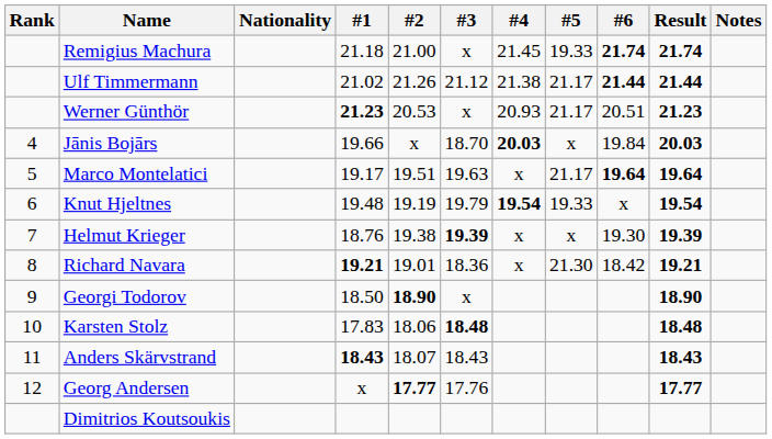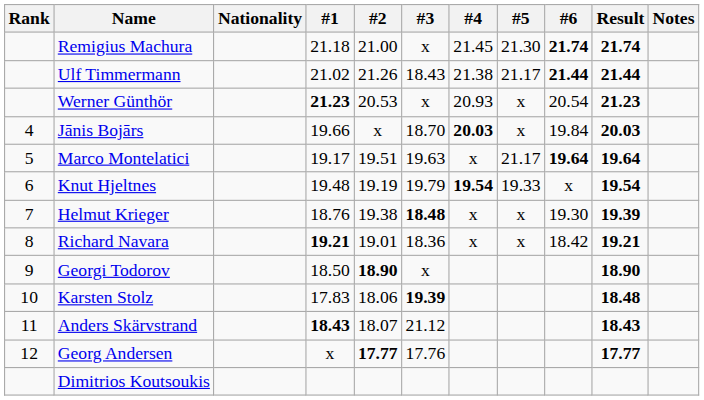 <table class="wikitable sortable" style="text-align:center">
 <tr>
 <th>Rank</th>
 <th>Name</th>
 <th>Nationality</th>
 <th>#1</th>
 <th>#2</th>
 <th>#3</th>
 <th>#4</th>
 <th>#5</th>
 <th>#6</th>
 <th>Result</th>
 <th>Notes</th>
 </tr>
 <tr>
 <td></td>
 <td align="left"><a href='#'>Remigius Machura</a></td>
 <td align=left></td>
 <td>21.18</td>
 <td>21.00</td>
 <td>x</td>
 <td>21.45</td>
-<td>19.33</td>
+<td>21.30</td>
 <td><strong>21.74</strong></td>
 <td><strong>21.74</strong></td>
 <td></td>
 </tr>
 <tr>
 <td></td>
 <td align="left"><a href='#'>Ulf Timmermann</a></td>
 <td align=left></td>
 <td>21.02</td>
 <td>21.26</td>
-<td>21.12</td>
+<td>18.43</td>
 <td>21.38</td>
 <td>21.17</td>
 <td><strong>21.44</strong></td>
 <td><strong>21.44</strong></td>
 <td></td>
 </tr>
 <tr>
 <td></td>
 <td align="left"><a href='#'>Werner Günthör</a></td>
 <td align=left></td>
 <td><strong>21.23</strong></td>
 <td>20.53</td>
 <td>x</td>
 <td>20.93</td>
-<td>21.17</td>
-<td>20.51</td>
+<td>x</td>
+<td>20.54</td>
 <td><strong>21.23</strong></td>
 <td></td>
 </tr>
 <tr>
 <td>4</td>
 <td align="left"><a href='#'>Jānis Bojārs</a></td>
 <td align=left></td>
 <td>19.66</td>
 <td>x</td>
 <td>18.70</td>
 <td><strong>20.03</strong></td>
 <td>x</td>
 <td>19.84</td>
 <td><strong>20.03</strong></td>
 <td></td>
 </tr>
 <tr>
 <td>5</td>
 <td align="left"><a href='#'>Marco Montelatici</a></td>
 <td align=left></td>
 <td>19.17</td>
 <td>19.51</td>
 <td>19.63</td>
 <td>x</td>
 <td>21.17</td>
 <td><strong>19.64</strong></td>
 <td><strong>19.64</strong></td>
 <td></td>
 </tr>
 <tr>
 <td>6</td>
 <td align="left"><a href='#'>Knut Hjeltnes</a></td>
 <td align=left></td>
 <td>19.48</td>
 <td>19.19</td>
 <td>19.79</td>
 <td><strong>19.54</strong></td>
 <td>19.33</td>
 <td>x</td>
 <td><strong>19.54</strong></td>
 <td></td>
 </tr>
 <tr>
 <td>7</td>
 <td align="left"><a href='#'>Helmut Krieger</a></td>
 <td align=left></td>
 <td>18.76</td>
 <td>19.38</td>
-<td><strong>19.39</strong></td>
+<td><strong>18.48</strong></td>
 <td>x</td>
 <td>x</td>
 <td>19.30</td>
 <td><strong>19.39</strong></td>
 <td></td>
 </tr>
 <tr>
 <td>8</td>
 <td align="left"><a href='#'>Richard Navara</a></td>
 <td align=left></td>
 <td><strong>19.21</strong></td>
 <td>19.01</td>
 <td>18.36</td>
 <td>x</td>
-<td>21.30</td>
+<td>x</td>
 <td>18.42</td>
 <td><strong>19.21</strong></td>
 <td></td>
 </tr>
 <tr>
 <td>9</td>
 <td align="left"><a href='#'>Georgi Todorov</a></td>
 <td align=left></td>
 <td>18.50</td>
 <td><strong>18.90</strong></td>
 <td>x</td>
 <td></td>
 <td></td>
 <td></td>
 <td><strong>18.90</strong></td>
 <td></td>
 </tr>
 <tr>
 <td>10</td>
 <td align="left"><a href='#'>Karsten Stolz</a></td>
 <td align=left></td>
 <td>17.83</td>
 <td>18.06</td>
-<td><strong>18.48</strong></td>
+<td><strong>19.39</strong></td>
 <td></td>
 <td></td>
 <td></td>
 <td><strong>18.48</strong></td>
 <td></td>
 </tr>
 <tr>
 <td>11</td>
 <td align="left"><a href='#'>Anders Skärvstrand</a></td>
 <td align=left></td>
 <td><strong>18.43</strong></td>
 <td>18.07</td>
-<td>18.43</td>
+<td>21.12</td>
 <td></td>
 <td></td>
 <td></td>
 <td><strong>18.43</strong></td>
 <td></td>
 </tr>
 <tr>
 <td>12</td>
 <td align="left"><a href='#'>Georg Andersen</a></td>
 <td align=left></td>
 <td>x</td>
 <td><strong>17.77</strong></td>
 <td>17.76</td>
 <td></td>
 <td></td>
 <td></td>
 <td><strong>17.77</strong></td>
 <td></td>
 </tr>
 <tr>
 <td></td>
 <td align="left"><a href='#'>Dimitrios Koutsoukis</a></td>
 <td align=left></td>
 <td></td>
 <td></td>
 <td></td>
 <td></td>
 <td></td>
 <td></td>
 <td><strong></strong></td>
 <td></td>
 </tr>
 </table>
